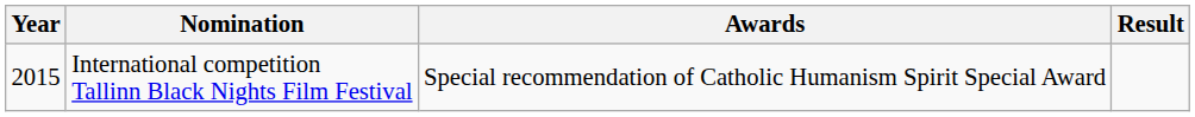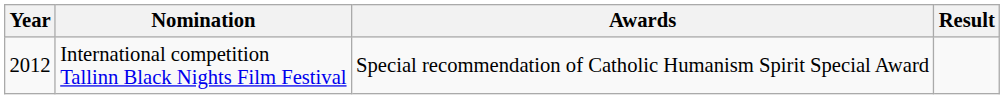 <table class="wikitable">
 <tr>
 <th><strong>Year</strong></th>
 <th><strong>Nomination</strong></th>
 <th><strong>Awards</strong></th>
 <th><strong>Result</strong></th>
 </tr>
 <tr>
-<td>2015</td>
+<td>2012</td>
 <td>International competition<br><a href='#'>Tallinn Black Nights Film Festival</a></td>
 <td>Special recommendation of Catholic Humanism Spirit Special Award</td>
 <td></td>
 </tr>
 </table>
